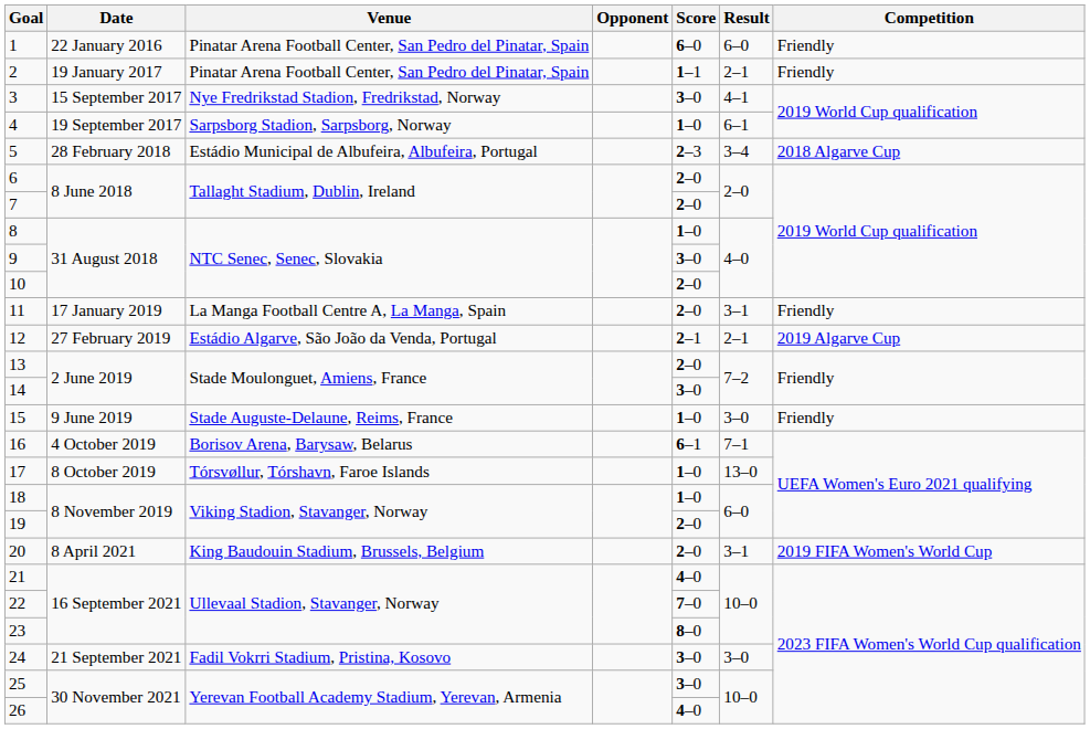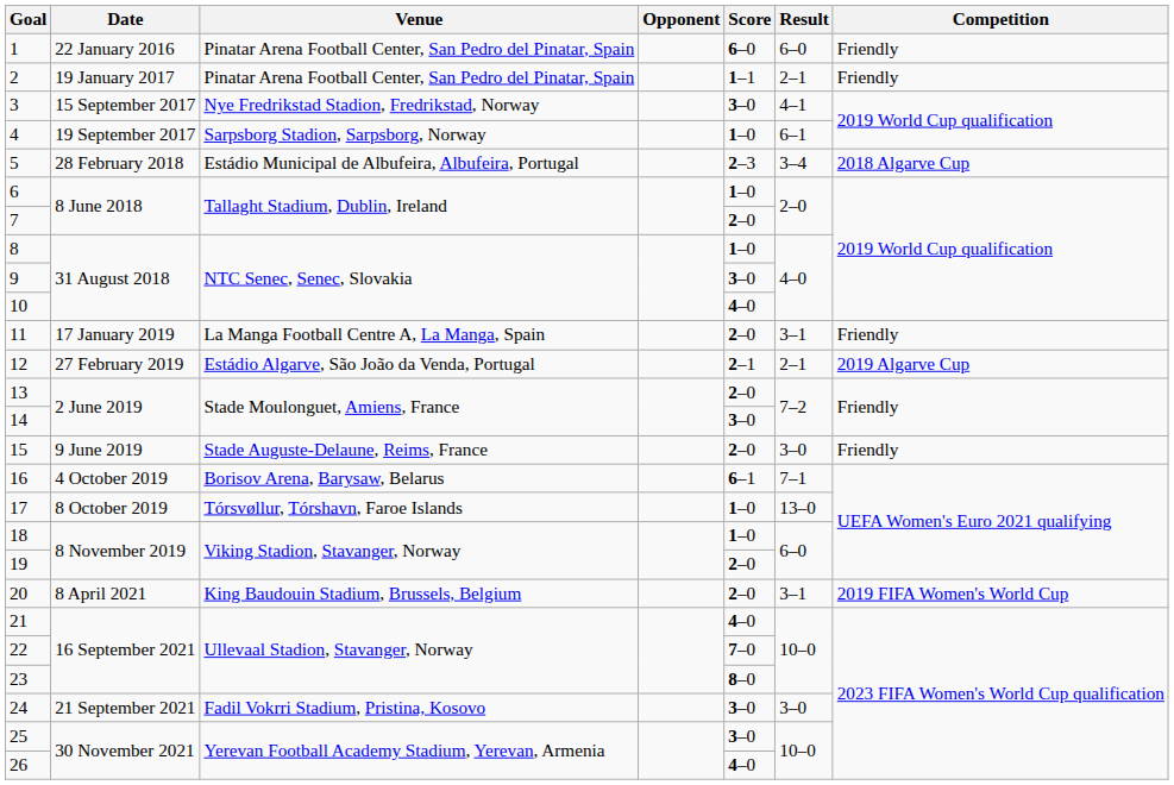 <table class="wikitable">
 <tr>
 <th>Goal</th>
 <th>Date</th>
 <th>Venue</th>
 <th>Opponent</th>
 <th>Score</th>
 <th>Result</th>
 <th>Competition</th>
 </tr>
 <tr>
 <td>1</td>
 <td>22 January 2016</td>
 <td>Pinatar Arena Football Center, <a href='#'>San Pedro del Pinatar, Spain</a></td>
 <td></td>
 <td align=left><strong>6</strong>–0</td>
 <td align=left>6–0</td>
 <td>Friendly</td>
 </tr>
 <tr>
 <td>2</td>
 <td>19 January 2017</td>
 <td>Pinatar Arena Football Center, <a href='#'>San Pedro del Pinatar, Spain</a></td>
 <td></td>
 <td align=left><strong>1</strong>–1</td>
 <td align=left>2–1</td>
 <td>Friendly</td>
 </tr>
 <tr>
 <td>3</td>
 <td>15 September 2017</td>
 <td><a href='#'>Nye Fredrikstad Stadion</a>, <a href='#'>Fredrikstad</a>, Norway</td>
 <td></td>
 <td align=left><strong>3</strong>–0</td>
 <td>4–1</td>
 <td rowspan=2><a href='#'>2019 World Cup qualification</a></td>
 </tr>
 <tr>
 <td>4</td>
 <td>19 September 2017</td>
 <td><a href='#'>Sarpsborg Stadion</a>, <a href='#'>Sarpsborg</a>, Norway</td>
 <td></td>
 <td align=left><strong>1</strong>–0</td>
 <td align=left>6–1</td>
 </tr>
 <tr>
 <td>5</td>
 <td>28 February 2018</td>
 <td>Estádio Municipal de Albufeira, <a href='#'>Albufeira</a>, Portugal</td>
 <td></td>
 <td align=left><strong>2</strong>–3</td>
 <td align=left>3–4</td>
 <td><a href='#'>2018 Algarve Cup</a></td>
 </tr>
 <tr>
 <td>6</td>
 <td rowspan=2>8 June 2018</td>
 <td rowspan=2><a href='#'>Tallaght Stadium</a>, <a href='#'>Dublin</a>, Ireland</td>
 <td rowspan=2></td>
-<td align=left><strong>2</strong>–0</td>
+<td align=left><strong>1</strong>–0</td>
 <td align=left rowspan=2>2–0</td>
 <td rowspan=5><a href='#'>2019 World Cup qualification</a></td>
 </tr>
 <tr>
 <td>7</td>
 <td align=left><strong>2</strong>–0</td>
 </tr>
 <tr>
 <td>8</td>
 <td rowspan=3>31 August 2018</td>
 <td rowspan=3><a href='#'>NTC Senec</a>, <a href='#'>Senec</a>, Slovakia</td>
 <td rowspan=3></td>
 <td align=left><strong>1</strong>–0</td>
 <td align=left rowspan=3>4–0</td>
 </tr>
 <tr>
 <td>9</td>
 <td align=left><strong>3</strong>–0</td>
 </tr>
 <tr>
 <td>10</td>
-<td align=left><strong>2</strong>–0</td>
+<td align=left><strong>4</strong>–0</td>
 </tr>
 <tr>
 <td>11</td>
 <td>17 January 2019</td>
 <td>La Manga Football Centre A, <a href='#'>La Manga</a>, Spain</td>
 <td></td>
 <td align=left><strong>2</strong>–0</td>
 <td align=left>3–1</td>
 <td>Friendly</td>
 </tr>
 <tr>
 <td>12</td>
 <td>27 February 2019</td>
 <td><a href='#'>Estádio Algarve</a>, São João da Venda, Portugal</td>
 <td></td>
 <td align=left><strong>2</strong>–1</td>
 <td align=left>2–1</td>
 <td><a href='#'>2019 Algarve Cup</a></td>
 </tr>
 <tr>
 <td>13</td>
 <td rowspan=2>2 June 2019</td>
 <td rowspan=2>Stade Moulonguet, <a href='#'>Amiens</a>, France</td>
 <td rowspan=2></td>
 <td align=left><strong>2</strong>–0</td>
 <td align=left rowspan=2>7–2</td>
 <td rowspan=2>Friendly</td>
 </tr>
 <tr>
 <td>14</td>
 <td align=left><strong>3</strong>–0</td>
 </tr>
 <tr>
 <td>15</td>
 <td>9 June 2019</td>
 <td><a href='#'>Stade Auguste-Delaune</a>, <a href='#'>Reims</a>, France</td>
 <td></td>
-<td align=left><strong>1</strong>–0</td>
+<td align=left><strong>2</strong>–0</td>
 <td align=left>3–0</td>
 <td>Friendly</td>
 </tr>
 <tr>
 <td>16</td>
 <td>4 October 2019</td>
 <td><a href='#'>Borisov Arena</a>, <a href='#'>Barysaw</a>, Belarus</td>
 <td></td>
 <td align=left><strong>6</strong>–1</td>
 <td align=left>7–1</td>
 <td rowspan=4><a href='#'>UEFA Women's Euro 2021 qualifying</a></td>
 </tr>
 <tr>
 <td>17</td>
 <td>8 October 2019</td>
 <td><a href='#'>Tórsvøllur</a>, <a href='#'>Tórshavn</a>, Faroe Islands</td>
 <td></td>
 <td align=left><strong>1</strong>–0</td>
 <td align=left>13–0</td>
 </tr>
 <tr>
 <td>18</td>
 <td rowspan=2>8 November 2019</td>
 <td rowspan=2><a href='#'>Viking Stadion</a>, <a href='#'>Stavanger</a>, Norway</td>
 <td rowspan=2></td>
 <td align=left><strong>1</strong>–0</td>
 <td align=left rowspan=2>6–0</td>
 </tr>
 <tr>
 <td>19</td>
 <td align=left><strong>2</strong>–0</td>
 </tr>
 <tr>
 <td>20</td>
 <td>8 April 2021</td>
 <td><a href='#'>King Baudouin Stadium</a>, <a href='#'>Brussels, Belgium</a></td>
 <td></td>
 <td align=left><strong>2</strong>–0</td>
 <td align=left>3–1</td>
 <td><a href='#'>2019 FIFA Women's World Cup</a></td>
 </tr>
 <tr>
 <td>21</td>
 <td rowspan=3>16 September 2021</td>
 <td rowspan=3><a href='#'>Ullevaal Stadion</a>, <a href='#'>Stavanger</a>, Norway</td>
 <td rowspan=3></td>
 <td align=left><strong>4</strong>–0</td>
 <td align=left rowspan=3>10–0</td>
 <td rowspan=6><a href='#'>2023 FIFA Women's World Cup qualification</a></td>
 </tr>
 <tr>
 <td>22</td>
 <td align=left><strong>7</strong>–0</td>
 </tr>
 <tr>
 <td>23</td>
 <td align=left><strong>8</strong>–0</td>
 </tr>
 <tr>
 <td>24</td>
 <td>21 September 2021</td>
 <td><a href='#'>Fadil Vokrri Stadium</a>, <a href='#'>Pristina, Kosovo</a></td>
 <td></td>
 <td align=left><strong>3</strong>–0</td>
 <td align=left>3–0</td>
 </tr>
 <tr>
 <td>25</td>
 <td rowspan=2>30 November 2021</td>
 <td rowspan=2><a href='#'>Yerevan Football Academy Stadium</a>, <a href='#'>Yerevan</a>, Armenia</td>
 <td rowspan=2></td>
 <td align=left><strong>3</strong>–0</td>
 <td align=left rowspan=2>10–0</td>
 </tr>
 <tr>
 <td>26</td>
 <td align=left><strong>4</strong>–0</td>
 </tr>
 </table>
